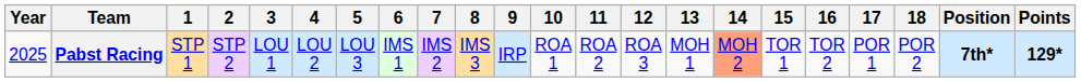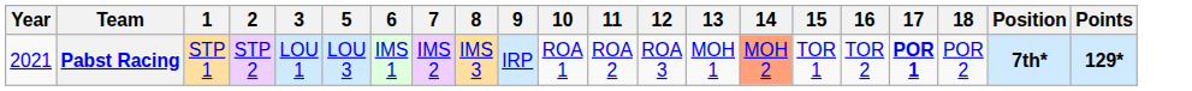 <table class="wikitable" style="text-align:center; font-size:85%">
 <tr>
 <th>Year</th>
 <th>Team</th>
 <th>1</th>
 <th>2</th>
 <th>3</th>
-<th>4</th>
 <th>5</th>
 <th>6</th>
 <th>7</th>
 <th>8</th>
 <th>9</th>
 <th>10</th>
 <th>11</th>
 <th>12</th>
 <th>13</th>
 <th>14</th>
 <th>15</th>
 <th>16</th>
 <th>17</th>
 <th>18</th>
 <th>Position</th>
 <th>Points</th>
 </tr>
 <tr>
-<td><a href='#'>2025</a></td>
+<td><a href='#'>2021</a></td>
 <th nowrap><a href='#'>Pabst Racing</a></th>
 <td style="background:#FFDF9F;"><a href='#'>STP<br>1</a><br></td>
 <td style="background:#EFCFFF;"><a href='#'>STP<br>2</a><br></td>
 <td style="background:#CFEAFF;"><a href='#'>LOU<br>1</a><br></td>
-<td style="background:#CFEAFF;"><a href='#'>LOU<br>2</a><br></td>
 <td style="background:#CFEAFF;"><a href='#'>LOU<br>3</a><br></td>
 <td style="background:#DFFFDF;"><a href='#'>IMS<br>1</a><br></td>
 <td style="background:#EFCFFF;"><a href='#'>IMS<br>2</a><br></td>
 <td style="background:#FFDF9F;"><a href='#'>IMS<br>3</a><br></td>
 <td style="background:#CFEAFF;"><a href='#'>IRP</a><br></td>
 <td><a href='#'>ROA<br>1</a></td>
 <td><a href='#'>ROA<br>2</a></td>
 <td><a href='#'>ROA<br>3</a></td>
 <td><a href='#'>MOH<br>1</a></td>
 <td style="background: lightsalmon;"><a href='#'>MOH<br>2</a></td>
 <td><a href='#'>TOR<br>1</a></td>
 <td><a href='#'>TOR<br>2</a></td>
-<td><a href='#'>POR<br>1</a></td>
+<td><strong><a href='#'>POR<br>1</a></strong></td>
 <td><a href='#'>POR<br>2</a></td>
 <th style="background:#CFEAFF;">7th*</th>
 <th style="background:#CFEAFF;">129*</th>
 </tr>
 </table>
